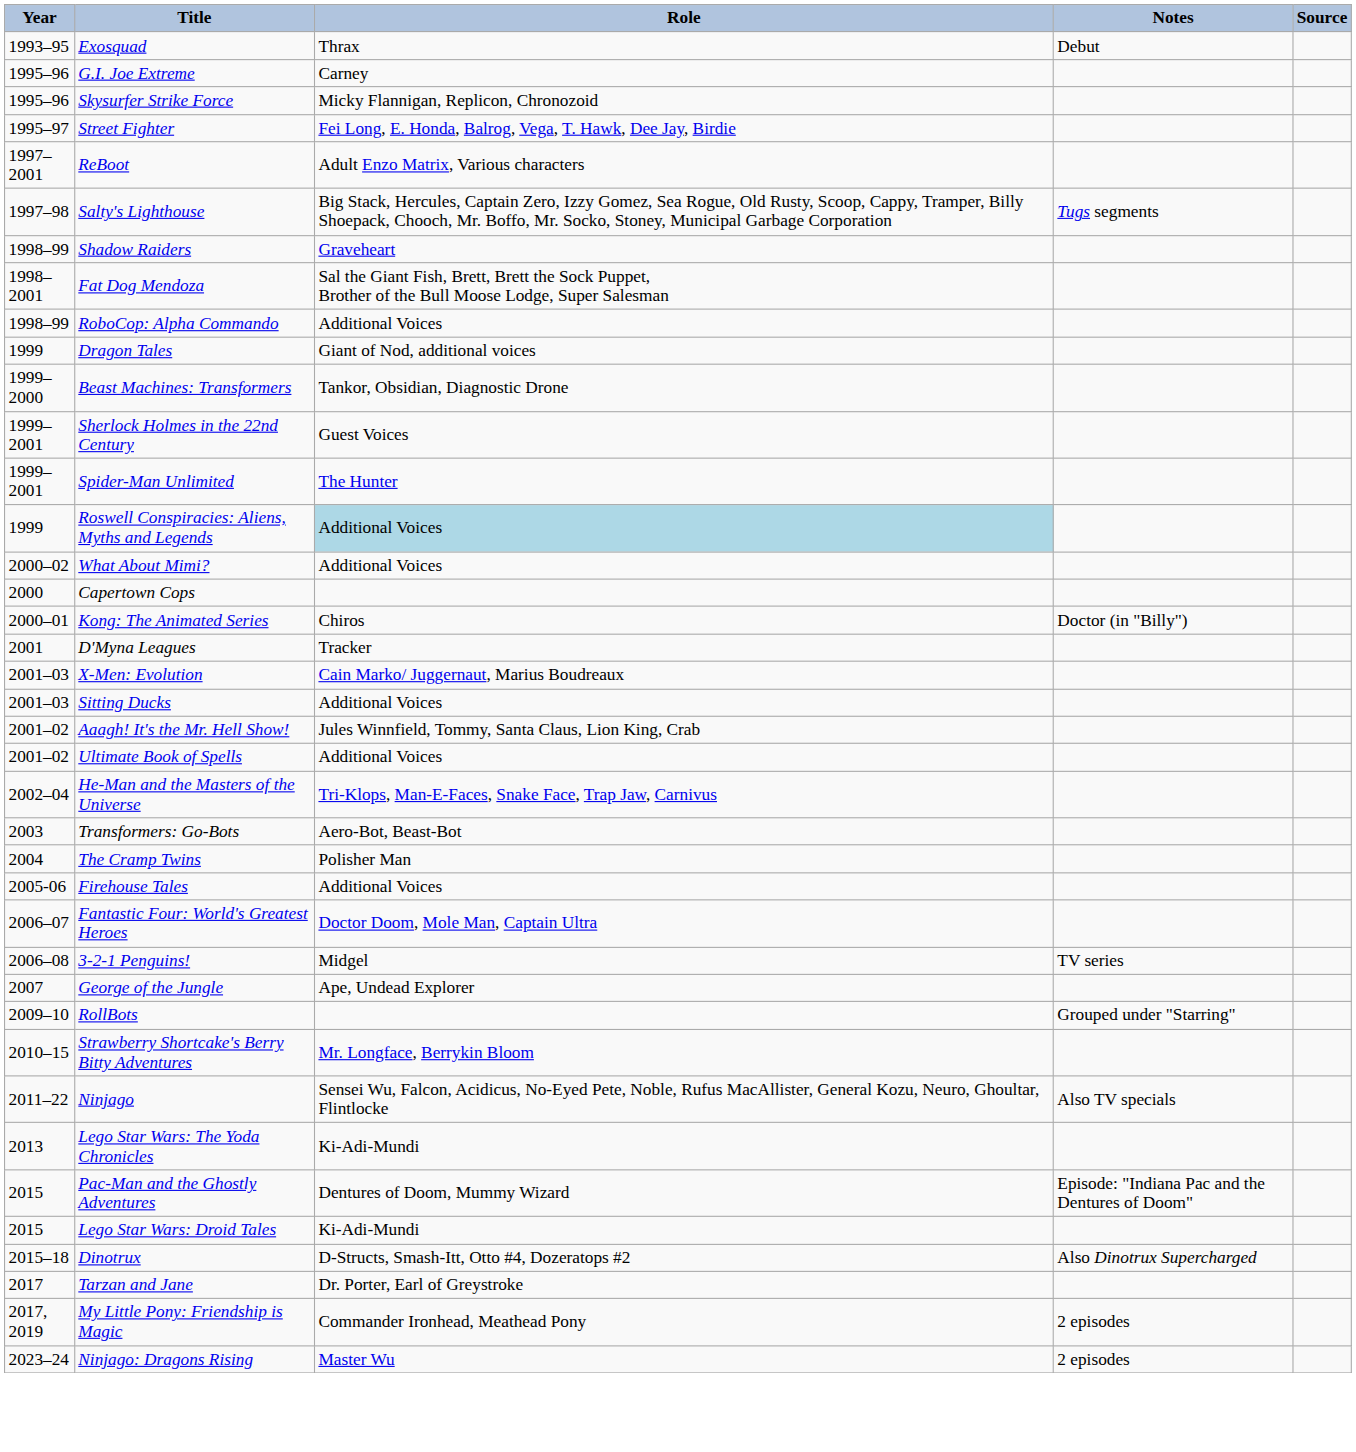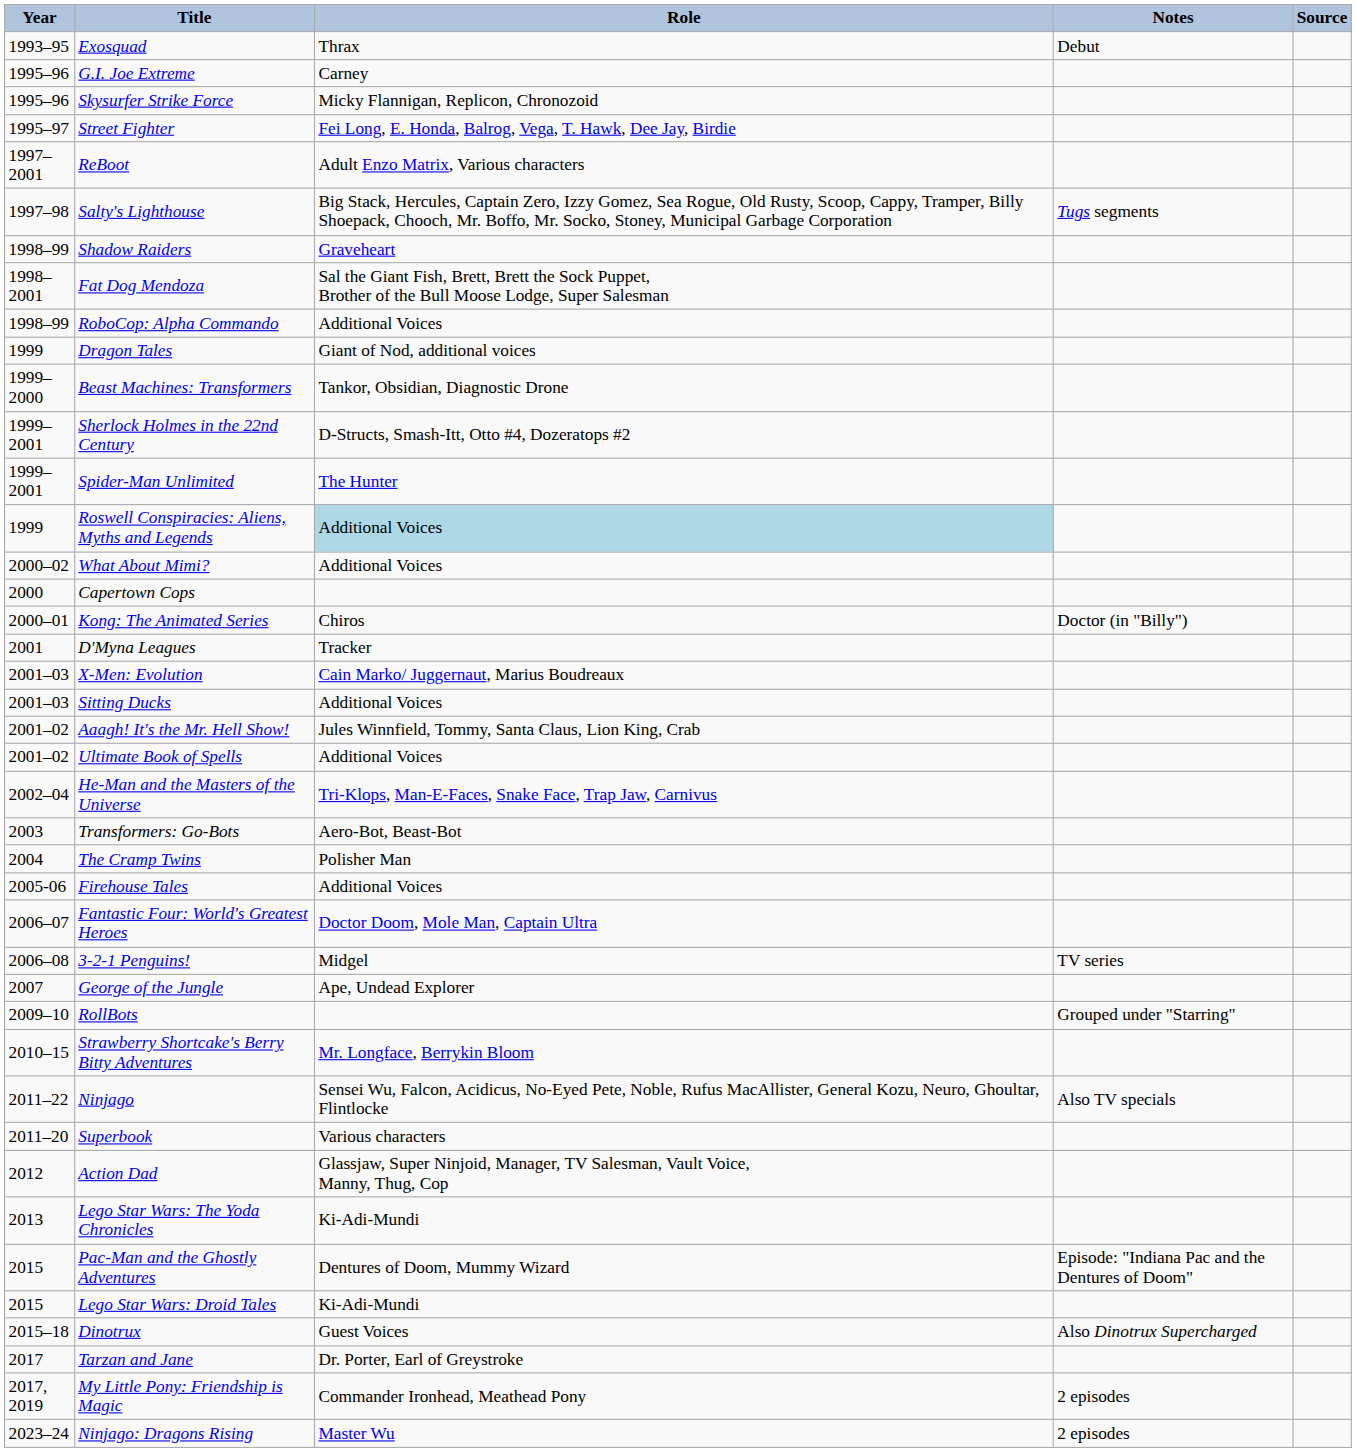 <table class="wikitable sortable plainrowheaders" style="width=100%; font-size: 100%;">
 <tr>
 <th style="background:#b0c4de;">Year</th>
 <th style="background:#b0c4de;">Title</th>
 <th style="background:#b0c4de;">Role</th>
 <th style="background:#b0c4de;">Notes</th>
 <th style="background:#b0c4de;">Source</th>
 </tr>
 <tr>
 <td>1993–95</td>
 <td><em><a href='#'>Exosquad</a></em></td>
 <td>Thrax</td>
 <td>Debut</td>
 <td></td>
 </tr>
 <tr>
 <td>1995–96</td>
 <td><em><a href='#'>G.I. Joe Extreme</a></em></td>
 <td>Carney</td>
 <td></td>
 <td></td>
 </tr>
 <tr>
 <td>1995–96</td>
 <td><em><a href='#'>Skysurfer Strike Force</a></em></td>
 <td>Micky Flannigan, Replicon, Chronozoid</td>
 <td></td>
 <td></td>
 </tr>
 <tr>
 <td>1995–97</td>
 <td><em><a href='#'>Street Fighter</a></em></td>
 <td><a href='#'>Fei Long</a>, <a href='#'>E. Honda</a>, <a href='#'>Balrog</a>, <a href='#'>Vega</a>, <a href='#'>T. Hawk</a>, <a href='#'>Dee Jay</a>, <a href='#'>Birdie</a></td>
 <td></td>
 <td></td>
 </tr>
 <tr>
 <td>1997–2001</td>
 <td><em><a href='#'>ReBoot</a></em></td>
 <td>Adult <a href='#'>Enzo Matrix</a>, Various characters</td>
 <td></td>
 <td></td>
 </tr>
 <tr>
 <td>1997–98</td>
 <td><em><a href='#'>Salty's Lighthouse</a></em></td>
 <td>Big Stack, Hercules, Captain Zero, Izzy Gomez, Sea Rogue, Old Rusty, Scoop, Cappy, Tramper, Billy Shoepack, Chooch, Mr. Boffo, Mr. Socko, Stoney, Municipal Garbage Corporation</td>
 <td><em><a href='#'>Tugs</a></em> segments</td>
 <td></td>
 </tr>
 <tr>
 <td>1998–99</td>
 <td><em><a href='#'>Shadow Raiders</a></em></td>
 <td><a href='#'>Graveheart</a></td>
 <td></td>
 <td></td>
 </tr>
 <tr>
 <td>1998–2001</td>
 <td><em><a href='#'>Fat Dog Mendoza</a></em></td>
 <td>Sal the Giant Fish, Brett, Brett the Sock Puppet,<br> Brother of the Bull Moose Lodge, Super Salesman</td>
 <td></td>
 <td></td>
 </tr>
 <tr>
 <td>1998–99</td>
 <td><em><a href='#'>RoboCop: Alpha Commando</a></em></td>
 <td>Additional Voices</td>
 <td></td>
 <td></td>
 </tr>
 <tr>
 <td>1999</td>
 <td><em><a href='#'>Dragon Tales</a></em></td>
 <td>Giant of Nod, additional voices</td>
 <td></td>
 <td></td>
 </tr>
 <tr>
 <td>1999–2000</td>
 <td><em><a href='#'>Beast Machines: Transformers</a></em></td>
 <td>Tankor, Obsidian, Diagnostic Drone</td>
 <td></td>
 <td></td>
 </tr>
 <tr>
 <td>1999–2001</td>
 <td><em><a href='#'>Sherlock Holmes in the 22nd Century</a></em></td>
-<td>Guest Voices</td>
+<td>D-Structs, Smash-Itt, Otto #4, Dozeratops #2</td>
 <td></td>
 <td></td>
 </tr>
 <tr>
 <td>1999–2001</td>
 <td><em><a href='#'>Spider-Man Unlimited</a></em></td>
 <td><a href='#'>The Hunter</a></td>
 <td></td>
 <td></td>
 </tr>
 <tr>
 <td>1999</td>
 <td><em><a href='#'>Roswell Conspiracies: Aliens, Myths and Legends</a></em></td>
 <td style="background: lightblue;">Additional Voices</td>
 <td></td>
 <td></td>
 </tr>
 <tr>
 <td>2000–02</td>
 <td><em><a href='#'>What About Mimi?</a></em></td>
 <td>Additional Voices</td>
 <td></td>
 <td></td>
 </tr>
 <tr>
 <td>2000</td>
 <td><em>Capertown Cops</em></td>
 <td></td>
 <td></td>
 <td></td>
 </tr>
 <tr>
 <td>2000–01</td>
 <td><em><a href='#'>Kong: The Animated Series</a></em></td>
 <td>Chiros</td>
 <td>Doctor (in "Billy")</td>
 <td></td>
 </tr>
 <tr>
 <td>2001</td>
 <td><em>D'Myna Leagues</em></td>
 <td>Tracker</td>
 <td></td>
 <td></td>
 </tr>
 <tr>
 <td>2001–03</td>
 <td><em><a href='#'>X-Men: Evolution</a></em></td>
 <td><a href='#'>Cain Marko/ Juggernaut</a>, Marius Boudreaux</td>
 <td></td>
 <td></td>
 </tr>
 <tr>
 <td>2001–03</td>
 <td><em><a href='#'>Sitting Ducks</a></em></td>
 <td>Additional Voices</td>
 <td></td>
 <td></td>
 </tr>
 <tr>
 <td>2001–02</td>
 <td><em><a href='#'>Aaagh! It's the Mr. Hell Show!</a></em></td>
 <td>Jules Winnfield, Tommy, Santa Claus, Lion King, Crab</td>
 <td></td>
 <td></td>
 </tr>
 <tr>
 <td>2001–02</td>
 <td><em><a href='#'>Ultimate Book of Spells</a></em></td>
 <td>Additional Voices</td>
 <td></td>
 <td></td>
 </tr>
 <tr>
 <td>2002–04</td>
 <td><em><a href='#'>He-Man and the Masters of the Universe</a></em></td>
 <td><a href='#'>Tri-Klops</a>, <a href='#'>Man-E-Faces</a>, <a href='#'>Snake Face</a>, <a href='#'>Trap Jaw</a>, <a href='#'>Carnivus</a></td>
 <td></td>
 <td></td>
 </tr>
 <tr>
 <td>2003</td>
 <td><em>Transformers: Go-Bots</em></td>
 <td>Aero-Bot, Beast-Bot</td>
 <td></td>
 <td></td>
 </tr>
 <tr>
 <td>2004</td>
 <td><em><a href='#'>The Cramp Twins</a></em></td>
 <td>Polisher Man</td>
 <td></td>
 <td></td>
 </tr>
 <tr>
 <td>2005-06</td>
 <td><em><a href='#'>Firehouse Tales</a></em></td>
 <td>Additional Voices</td>
 <td></td>
 <td></td>
 </tr>
 <tr>
 <td>2006–07</td>
 <td><em><a href='#'>Fantastic Four: World's Greatest Heroes</a></em></td>
 <td><a href='#'>Doctor Doom</a>, <a href='#'>Mole Man</a>, <a href='#'>Captain Ultra</a></td>
 <td></td>
 <td></td>
 </tr>
 <tr>
 <td>2006–08</td>
 <td><em><a href='#'>3-2-1 Penguins!</a></em></td>
 <td>Midgel</td>
 <td>TV series</td>
 <td></td>
 </tr>
 <tr>
 <td>2007</td>
 <td><em><a href='#'>George of the Jungle</a></em></td>
 <td>Ape, Undead Explorer</td>
 <td></td>
 <td></td>
 </tr>
 <tr>
 <td>2009–10</td>
 <td><em><a href='#'>RollBots</a></em></td>
 <td></td>
 <td>Grouped under "Starring"</td>
 <td></td>
 </tr>
 <tr>
 <td>2010–15</td>
 <td><em><a href='#'>Strawberry Shortcake's Berry Bitty Adventures</a></em></td>
 <td><a href='#'>Mr. Longface</a>, <a href='#'>Berrykin Bloom</a></td>
 <td></td>
 <td></td>
 </tr>
 <tr>
 <td>2011–22</td>
 <td><em><a href='#'>Ninjago</a></em></td>
 <td>Sensei Wu, Falcon, Acidicus, No-Eyed Pete, Noble, Rufus MacAllister, General Kozu, Neuro, Ghoultar, Flintlocke</td>
 <td>Also TV specials</td>
 <td></td>
 </tr>
 <tr>
+<td>2011–20</td>
+<td><em><a href='#'>Superbook</a></em></td>
+<td>Various characters</td>
+<td></td>
+<td></td>
+</tr>
+<tr>
+<td>2012</td>
+<td><em><a href='#'>Action Dad</a></em></td>
+<td>Glassjaw, Super Ninjoid, Manager, TV Salesman, Vault Voice,<br> Manny, Thug, Cop</td>
+<td></td>
+<td></td>
+</tr>
+<tr>
 <td>2013</td>
 <td><em><a href='#'>Lego Star Wars: The Yoda Chronicles</a></em></td>
 <td>Ki-Adi-Mundi</td>
 <td></td>
 <td></td>
 </tr>
 <tr>
 <td>2015</td>
 <td><em><a href='#'>Pac-Man and the Ghostly Adventures</a></em></td>
 <td>Dentures of Doom, Mummy Wizard</td>
 <td>Episode: "Indiana Pac and the Dentures of Doom"</td>
 <td></td>
 </tr>
 <tr>
 <td>2015</td>
 <td><em><a href='#'>Lego Star Wars: Droid Tales</a></em></td>
 <td>Ki-Adi-Mundi</td>
 <td></td>
 <td></td>
 </tr>
 <tr>
 <td>2015–18</td>
 <td><em><a href='#'>Dinotrux</a></em></td>
-<td>D-Structs, Smash-Itt, Otto #4, Dozeratops #2</td>
+<td>Guest Voices</td>
 <td>Also <em>Dinotrux Supercharged</em></td>
 <td></td>
 </tr>
 <tr>
 <td>2017</td>
 <td><em><a href='#'>Tarzan and Jane</a></em></td>
 <td>Dr. Porter, Earl of Greystroke</td>
 <td></td>
 <td></td>
 </tr>
 <tr>
 <td>2017, 2019</td>
 <td><em><a href='#'>My Little Pony: Friendship is Magic</a></em></td>
 <td>Commander Ironhead, Meathead Pony</td>
 <td>2 episodes</td>
 <td></td>
 </tr>
 <tr>
 <td>2023–24</td>
 <td><em><a href='#'>Ninjago: Dragons Rising</a></em></td>
 <td><a href='#'>Master Wu</a></td>
 <td>2 episodes</td>
 <td></td>
 </tr>
 </table>
